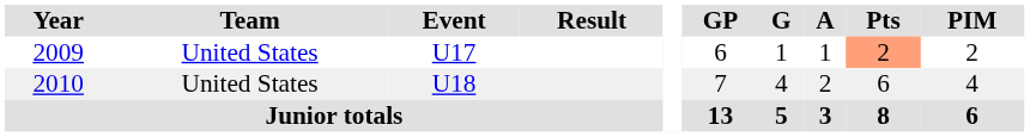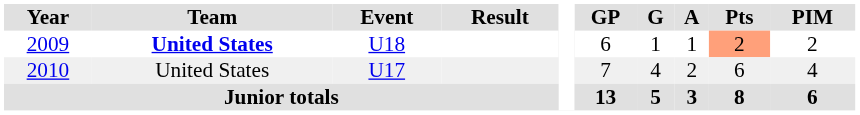 <table border="0" cellpadding="1" cellspacing="0" style="text-align:center; width:40em">
 <tr ALIGN="center" bgcolor="#e0e0e0">
 <th>Year</th>
 <th>Team</th>
 <th>Event</th>
 <th>Result</th>
 <th rowspan="99" bgcolor="#ffffff"> </th>
 <th>GP</th>
 <th>G</th>
 <th>A</th>
 <th>Pts</th>
 <th>PIM</th>
 </tr>
 <tr>
 <td><a href='#'>2009</a></td>
-<td><a href='#'>United States</a></td>
-<td><a href='#'>U17</a></td>
+<td><strong><a href='#'>United States</a></strong></td>
+<td><a href='#'>U18</a></td>
 <td></td>
 <td>6</td>
 <td>1</td>
 <td>1</td>
 <td style="background: lightsalmon;">2</td>
 <td>2</td>
 </tr>
 <tr bgcolor="#f0f0f0">
 <td><a href='#'>2010</a></td>
 <td>United States</td>
-<td><a href='#'>U18</a></td>
+<td><a href='#'>U17</a></td>
 <td></td>
 <td>7</td>
 <td>4</td>
 <td>2</td>
 <td>6</td>
 <td>4</td>
 </tr>
 <tr bgcolor="#e0e0e0">
 <th colspan="4">Junior totals</th>
 <th>13</th>
 <th>5</th>
 <th>3</th>
 <th>8</th>
 <th>6</th>
 </tr>
 </table>
